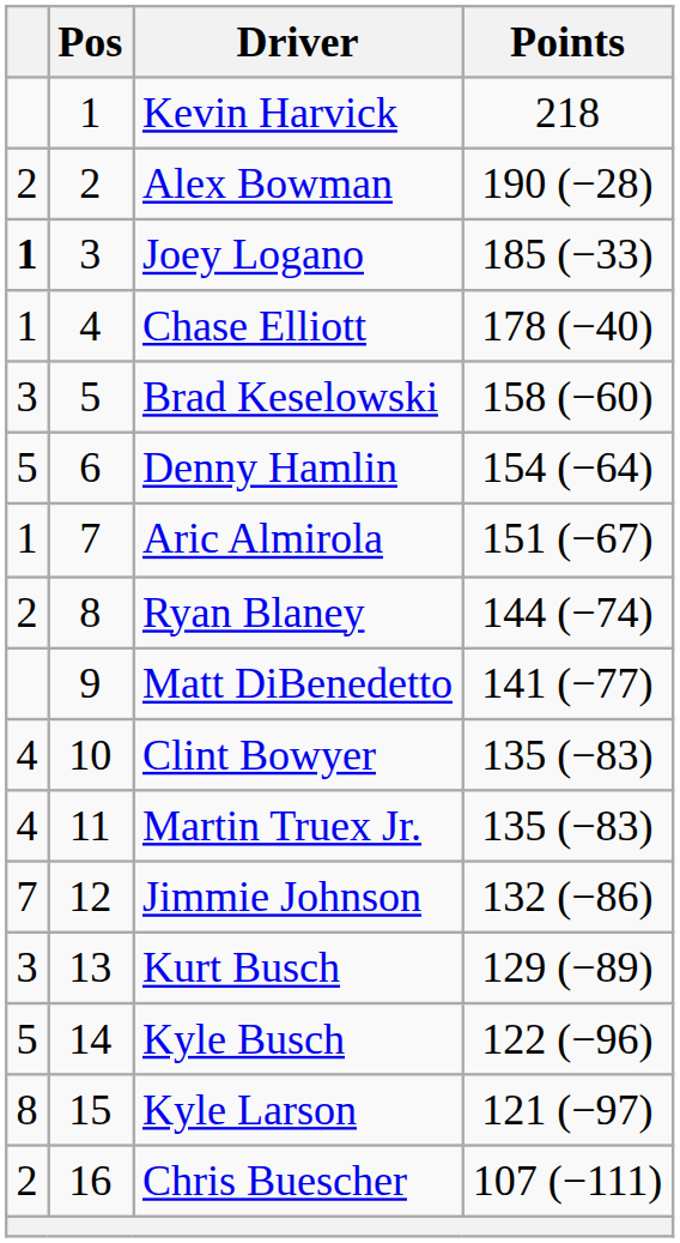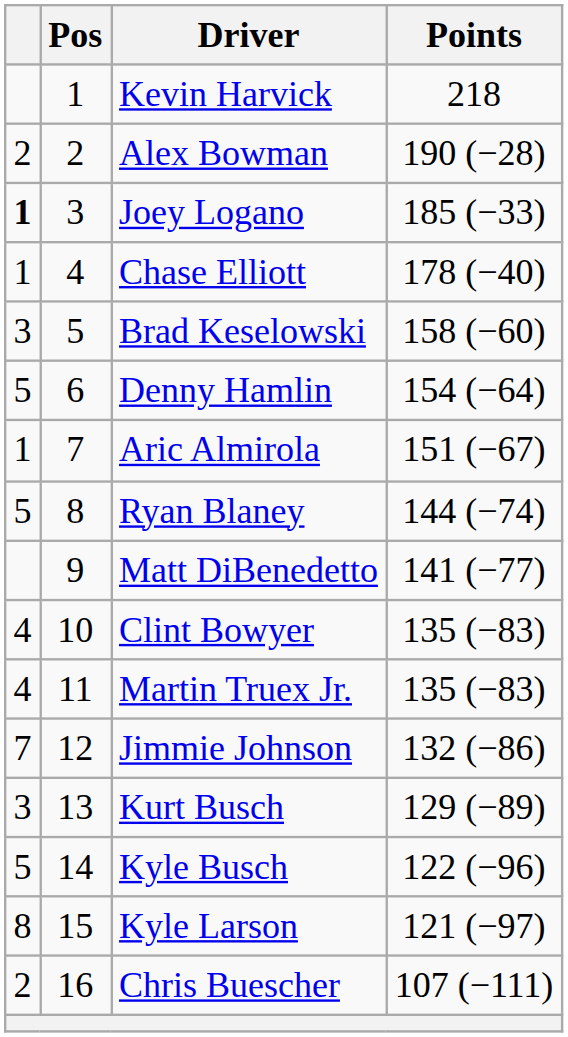 <table class="wikitable" style="font-size: 95%">
 <tr>
 <th></th>
 <th>Pos</th>
 <th>Driver</th>
 <th>Points</th>
 </tr>
 <tr>
 <td align="left"></td>
 <td style="text-align:center;">1</td>
 <td><a href='#'>Kevin Harvick</a></td>
 <td style="text-align:center;">218</td>
 </tr>
 <tr>
 <td align="left"> 2</td>
 <td style="text-align:center;">2</td>
 <td><a href='#'>Alex Bowman</a></td>
 <td style="text-align:center;">190 (−28)</td>
 </tr>
 <tr>
 <td align="left"><strong> 1</strong></td>
 <td style="text-align:center;">3</td>
 <td><a href='#'>Joey Logano</a></td>
 <td style="text-align:center;">185 (−33)</td>
 </tr>
 <tr>
 <td align="left"> 1</td>
 <td style="text-align:center;">4</td>
 <td><a href='#'>Chase Elliott</a></td>
 <td style="text-align:center;">178 (−40)</td>
 </tr>
 <tr>
 <td align="left"> 3</td>
 <td style="text-align:center;">5</td>
 <td><a href='#'>Brad Keselowski</a></td>
 <td style="text-align:center;">158 (−60)</td>
 </tr>
 <tr>
 <td align="left"> 5</td>
 <td style="text-align:center;">6</td>
 <td><a href='#'>Denny Hamlin</a></td>
 <td style="text-align:center;">154 (−64)</td>
 </tr>
 <tr>
 <td align="left"> 1</td>
 <td style="text-align:center;">7</td>
 <td><a href='#'>Aric Almirola</a></td>
 <td style="text-align:center;">151 (−67)</td>
 </tr>
 <tr>
-<td align="left"> 2</td>
+<td align="left"> 5</td>
 <td style="text-align:center;">8</td>
 <td><a href='#'>Ryan Blaney</a></td>
 <td style="text-align:center;">144 (−74)</td>
 </tr>
 <tr>
 <td align="left"></td>
 <td style="text-align:center;">9</td>
 <td><a href='#'>Matt DiBenedetto</a></td>
 <td style="text-align:center;">141 (−77)</td>
 </tr>
 <tr>
 <td align="left"> 4</td>
 <td style="text-align:center;">10</td>
 <td><a href='#'>Clint Bowyer</a></td>
 <td style="text-align:center;">135 (−83)</td>
 </tr>
 <tr>
 <td align="left"> 4</td>
 <td style="text-align:center;">11</td>
 <td><a href='#'>Martin Truex Jr.</a></td>
 <td style="text-align:center;">135 (−83)</td>
 </tr>
 <tr>
 <td align="left"> 7</td>
 <td style="text-align:center;">12</td>
 <td><a href='#'>Jimmie Johnson</a></td>
 <td style="text-align:center;">132 (−86)</td>
 </tr>
 <tr>
 <td align="left"> 3</td>
 <td style="text-align:center;">13</td>
 <td><a href='#'>Kurt Busch</a></td>
 <td style="text-align:center;">129 (−89)</td>
 </tr>
 <tr>
 <td align="left"> 5</td>
 <td style="text-align:center;">14</td>
 <td><a href='#'>Kyle Busch</a></td>
 <td style="text-align:center;">122 (−96)</td>
 </tr>
 <tr>
 <td align="left"> 8</td>
 <td style="text-align:center;">15</td>
 <td><a href='#'>Kyle Larson</a></td>
 <td style="text-align:center;">121 (−97)</td>
 </tr>
 <tr>
 <td align="left"> 2</td>
 <td style="text-align:center;">16</td>
 <td><a href='#'>Chris Buescher</a></td>
 <td style="text-align:center;">107 (−111)</td>
 </tr>
 <tr class="sortbottom">
 <th colspan="9"></th>
 </tr>
 </table>
